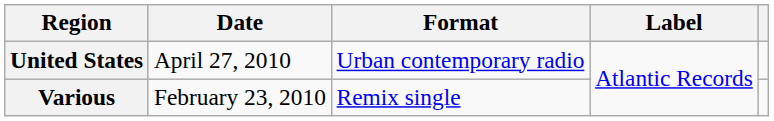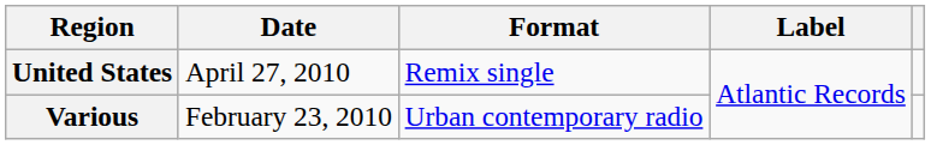 <table class="wikitable plainrowheaders">
 <tr>
 <th scope="col">Region</th>
 <th scope="col">Date</th>
 <th scope="col">Format</th>
 <th scope="col">Label</th>
 <th scope="col"></th>
 </tr>
 <tr>
 <th scope="row">United States</th>
 <td>April 27, 2010</td>
-<td><a href='#'>Urban contemporary radio</a></td>
+<td><a href='#'>Remix single</a></td>
 <td rowspan="2"><a href='#'>Atlantic Records</a></td>
 <td style="text-align:center;"></td>
 </tr>
 <tr>
 <th scope="row">Various</th>
 <td>February 23, 2010</td>
-<td><a href='#'>Remix single</a></td>
+<td><a href='#'>Urban contemporary radio</a></td>
 <td style="text-align:center;"></td>
 </tr>
 </table>
